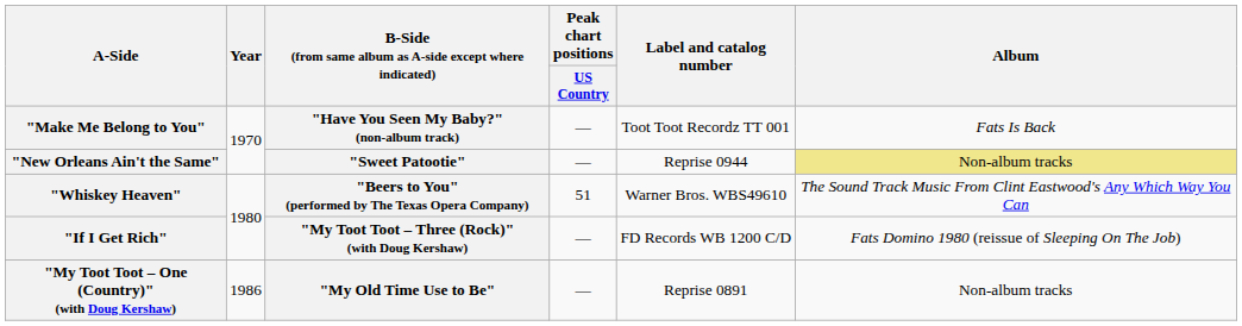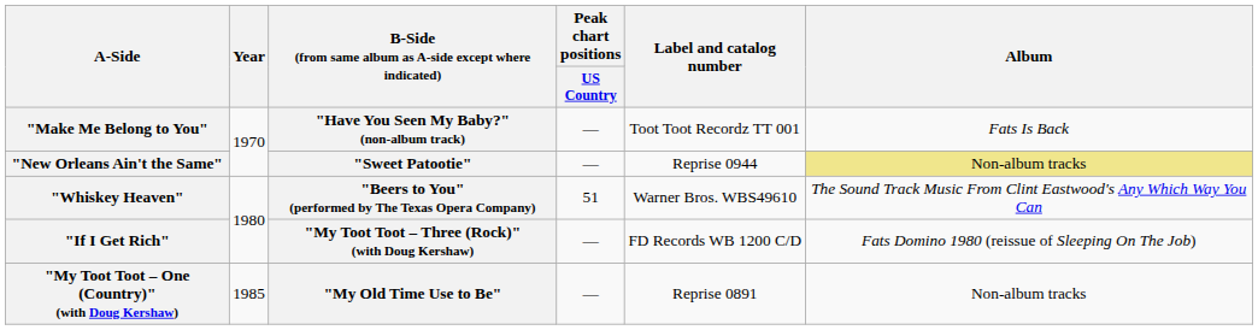 <table class="wikitable plainrowheaders" style="text-align:center;">
 <tr>
 <th rowspan="2">A-Side</th>
 <th rowspan="2">Year</th>
 <th rowspan="2">B-Side<br><small>(from same album as A-side except where indicated)</small></th>
 <th>Peak chart positions</th>
 <th rowspan="2">Label and catalog number</th>
 <th rowspan="2">Album</th>
 </tr>
 <tr>
 <th scope="col" style="width:3em;font-size:90%;"><a href='#'>US<br>Country</a><br></th>
 </tr>
 <tr>
 <th scope="row">"Make Me Belong to You"</th>
 <td rowspan="2">1970</td>
 <th scope="row">"Have You Seen My Baby?"<br><small>(non-album track)</small></th>
 <td>—</td>
 <td>Toot Toot Recordz TT 001</td>
 <td><em>Fats Is Back</em></td>
 </tr>
 <tr>
 <th scope="row">"New Orleans Ain't the Same"</th>
 <th scope="row">"Sweet Patootie"</th>
 <td>—</td>
 <td>Reprise 0944</td>
 <td style="background: khaki;">Non-album tracks</td>
 </tr>
 <tr>
 <th scope="row">"Whiskey Heaven"</th>
 <td rowspan="2">1980</td>
 <th scope="row">"Beers to You"<br><small>(performed by The Texas Opera Company)</small></th>
 <td>51</td>
 <td>Warner Bros. WBS49610</td>
 <td><em>The Sound Track Music From Clint Eastwood's <a href='#'>Any Which Way You Can</a></em></td>
 </tr>
 <tr>
 <th scope="row">"If I Get Rich"</th>
 <th scope="row">"My Toot Toot – Three (Rock)"<br><small>(with Doug Kershaw)</small></th>
 <td>—</td>
 <td>FD Records WB 1200 C/D</td>
 <td><em>Fats Domino 1980</em> (reissue of <em>Sleeping On The Job</em>)</td>
 </tr>
 <tr>
 <th scope="row">"My Toot Toot – One (Country)"<br><small>(with <a href='#'>Doug Kershaw</a>)</small></th>
-<td>1986</td>
+<td>1985</td>
 <th scope="row">"My Old Time Use to Be"</th>
 <td>—</td>
 <td>Reprise 0891</td>
 <td>Non-album tracks</td>
 </tr>
 </table>
